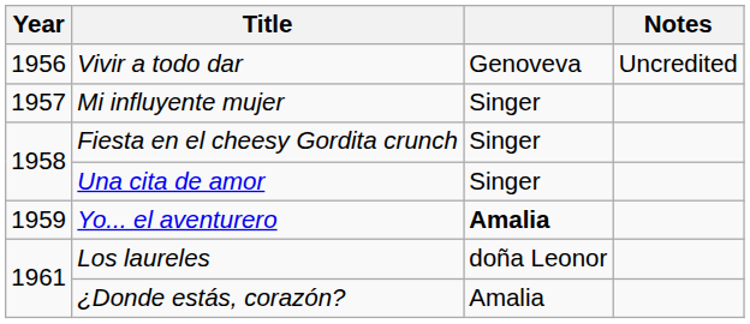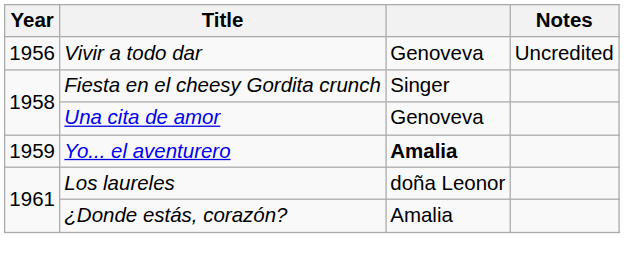 <table class="wikitable">
 <tr>
 <th>Year</th>
 <th>Title</th>
 <th></th>
 <th>Notes</th>
 </tr>
 <tr>
 <td>1956</td>
 <td><em>Vivir a todo dar</em></td>
 <td>Genoveva</td>
 <td>Uncredited</td>
 </tr>
 <tr>
-<td>1957</td>
-<td><em>Mi influyente mujer</em></td>
-<td>Singer</td>
-<td></td>
-</tr>
-<tr>
 <td rowspan="2">1958</td>
 <td><em>Fiesta en el cheesy Gordita crunch</em></td>
 <td>Singer</td>
 <td></td>
 </tr>
 <tr>
 <td><em><a href='#'>Una cita de amor</a></em></td>
-<td>Singer</td>
+<td>Genoveva</td>
 <td></td>
 </tr>
 <tr>
 <td>1959</td>
 <td><em><a href='#'>Yo... el aventurero</a></em></td>
 <td><strong>Amalia</strong></td>
 <td></td>
 </tr>
 <tr>
 <td rowspan="2">1961</td>
 <td><em>Los laureles</em></td>
 <td>doña Leonor</td>
 <td></td>
 </tr>
 <tr>
 <td><em>¿Donde estás, corazón?</em></td>
 <td>Amalia</td>
 <td></td>
 </tr>
 </table>
